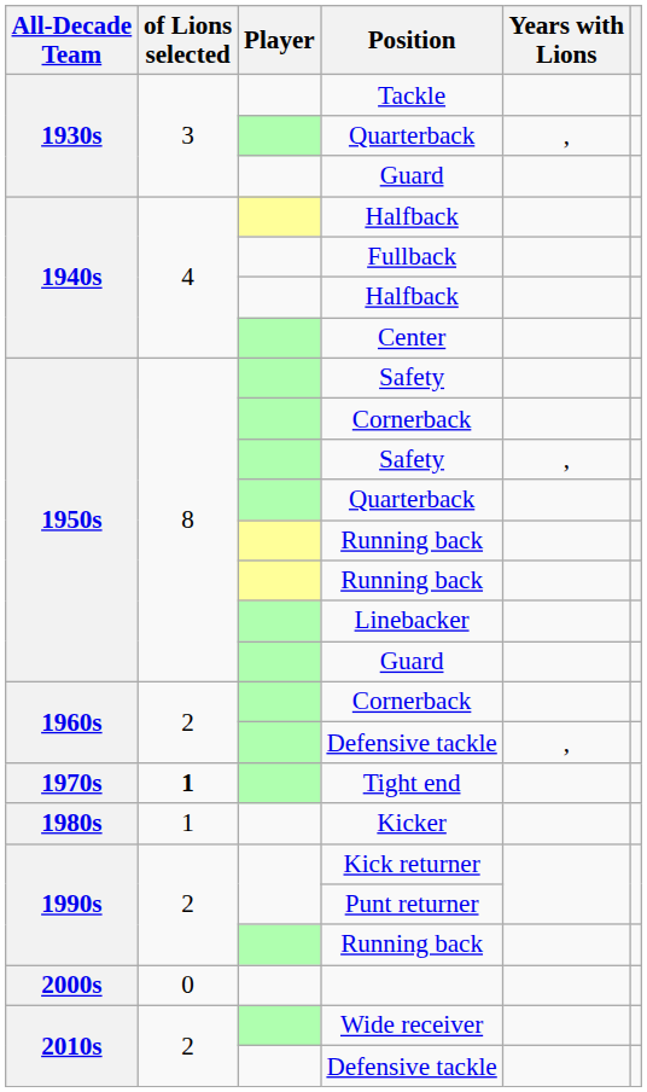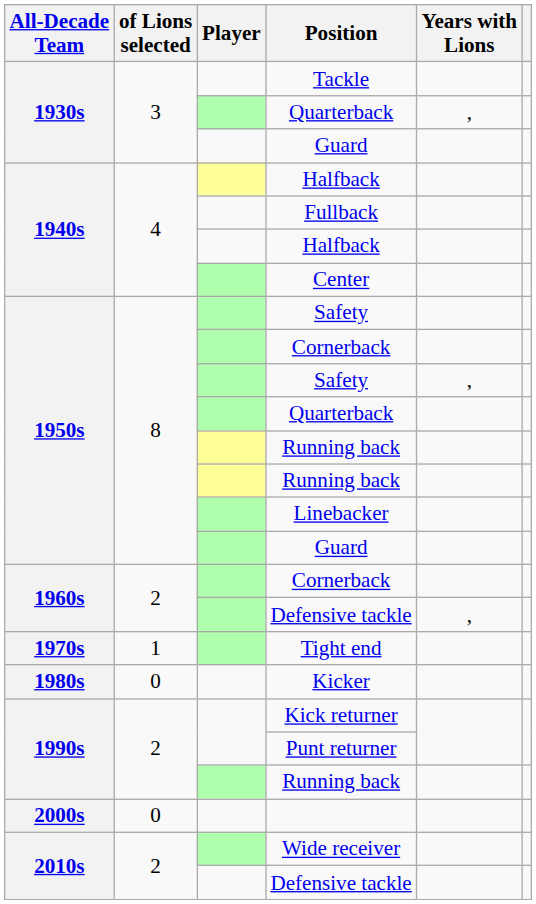 <table class="wikitable sortable" style="text-align: center">
 <tr>
 <th scope="col"><a href='#'>All-Decade<br>Team</a></th>
 <th scope="col"> of Lions<br>selected</th>
 <th scope="col">Player</th>
 <th scope="col">Position</th>
 <th scope="col">Years with<br>Lions</th>
 <th scope="col" class=unsortable></th>
 </tr>
 <tr>
 <th scope="rowgroup" rowspan="3"><a href='#'>1930s</a></th>
 <td rowspan="3">3</td>
 <td></td>
 <td><a href='#'>Tackle</a></td>
 <td></td>
 <td></td>
 </tr>
 <tr>
 <td style="background-color: #AFFFAF"> </td>
 <td><a href='#'>Quarterback</a></td>
 <td>, </td>
 <td></td>
 </tr>
 <tr>
 <td></td>
 <td><a href='#'>Guard</a></td>
 <td></td>
 <td></td>
 </tr>
 <tr>
 <th scope="rowgroup" rowspan="4"><a href='#'>1940s</a></th>
 <td rowspan="4">4</td>
 <td style="background-color: #FFFF99"> </td>
 <td><a href='#'>Halfback</a></td>
 <td></td>
 <td></td>
 </tr>
 <tr>
 <td></td>
 <td><a href='#'>Fullback</a></td>
 <td></td>
 <td></td>
 </tr>
 <tr>
 <td></td>
 <td><a href='#'>Halfback</a></td>
 <td></td>
 <td></td>
 </tr>
 <tr>
 <td style="background-color: #AFFFAF"> </td>
 <td><a href='#'>Center</a></td>
 <td></td>
 <td></td>
 </tr>
 <tr>
 <th scope="rowgroup" rowspan="8"><a href='#'>1950s</a></th>
 <td rowspan="8">8</td>
 <td style="background-color: #AFFFAF"> </td>
 <td><a href='#'>Safety</a></td>
 <td></td>
 <td></td>
 </tr>
 <tr>
 <td style="background-color: #AFFFAF"> </td>
 <td><a href='#'>Cornerback</a></td>
 <td></td>
 <td></td>
 </tr>
 <tr>
 <td style="background-color: #AFFFAF"> </td>
 <td><a href='#'>Safety</a></td>
 <td>, </td>
 <td></td>
 </tr>
 <tr>
 <td style="background-color: #AFFFAF"> </td>
 <td><a href='#'>Quarterback</a></td>
 <td></td>
 <td></td>
 </tr>
 <tr>
 <td style="background-color: #FFFF99"> </td>
 <td><a href='#'>Running back</a></td>
 <td></td>
 <td></td>
 </tr>
 <tr>
 <td style="background-color: #FFFF99"> </td>
 <td><a href='#'>Running back</a></td>
 <td></td>
 <td></td>
 </tr>
 <tr>
 <td style="background-color: #AFFFAF"> </td>
 <td><a href='#'>Linebacker</a></td>
 <td></td>
 <td></td>
 </tr>
 <tr>
 <td style="background-color: #AFFFAF"> </td>
 <td><a href='#'>Guard</a></td>
 <td></td>
 <td></td>
 </tr>
 <tr>
 <th scope="rowgroup" rowspan="2"><a href='#'>1960s</a></th>
 <td rowspan="2">2</td>
 <td style="background-color: #AFFFAF"> </td>
 <td><a href='#'>Cornerback</a></td>
 <td></td>
 <td></td>
 </tr>
 <tr>
 <td style="background-color: #AFFFAF"> </td>
 <td><a href='#'>Defensive tackle</a></td>
 <td>, </td>
 <td></td>
 </tr>
 <tr>
 <th scope="row"><a href='#'>1970s</a></th>
-<td><strong>1</strong></td>
+<td>1</td>
 <td style="background-color: #AFFFAF"> </td>
 <td><a href='#'>Tight end</a></td>
 <td></td>
 <td></td>
 </tr>
 <tr>
 <th scope="row"><a href='#'>1980s</a></th>
-<td>1</td>
+<td>0</td>
 <td></td>
 <td><a href='#'>Kicker</a></td>
 <td></td>
 <td></td>
 </tr>
 <tr>
 <th scope="rowgroup" rowspan="3"><a href='#'>1990s</a></th>
 <td rowspan="3">2</td>
 <td rowspan="2"></td>
 <td><a href='#'>Kick returner</a></td>
 <td rowspan="2"></td>
 <td rowspan="2"></td>
 </tr>
 <tr>
 <td><a href='#'>Punt returner</a></td>
 </tr>
 <tr>
 <td style="background-color: #AFFFAF"> </td>
 <td><a href='#'>Running back</a></td>
 <td></td>
 <td></td>
 </tr>
 <tr>
 <th scope="row"><a href='#'>2000s</a></th>
 <td>0</td>
 <td></td>
 <td></td>
 <td></td>
 <td></td>
 </tr>
 <tr>
 <th scope="rowgroup" rowspan="2"><a href='#'>2010s</a></th>
 <td rowspan="2">2</td>
 <td style="background-color: #AFFFAF"> </td>
 <td><a href='#'>Wide receiver</a></td>
 <td></td>
 <td></td>
 </tr>
 <tr>
 <td></td>
 <td><a href='#'>Defensive tackle</a></td>
 <td></td>
 <td></td>
 </tr>
 </table>
